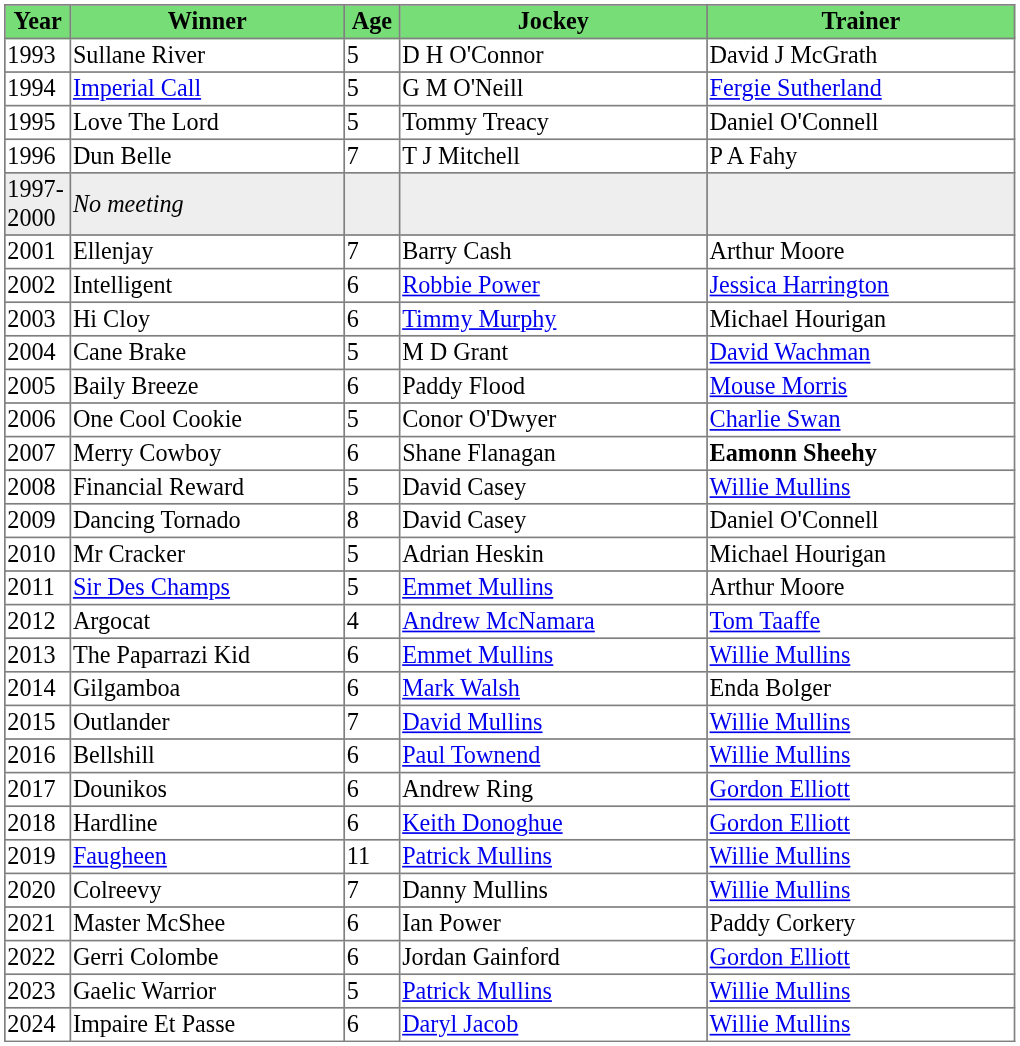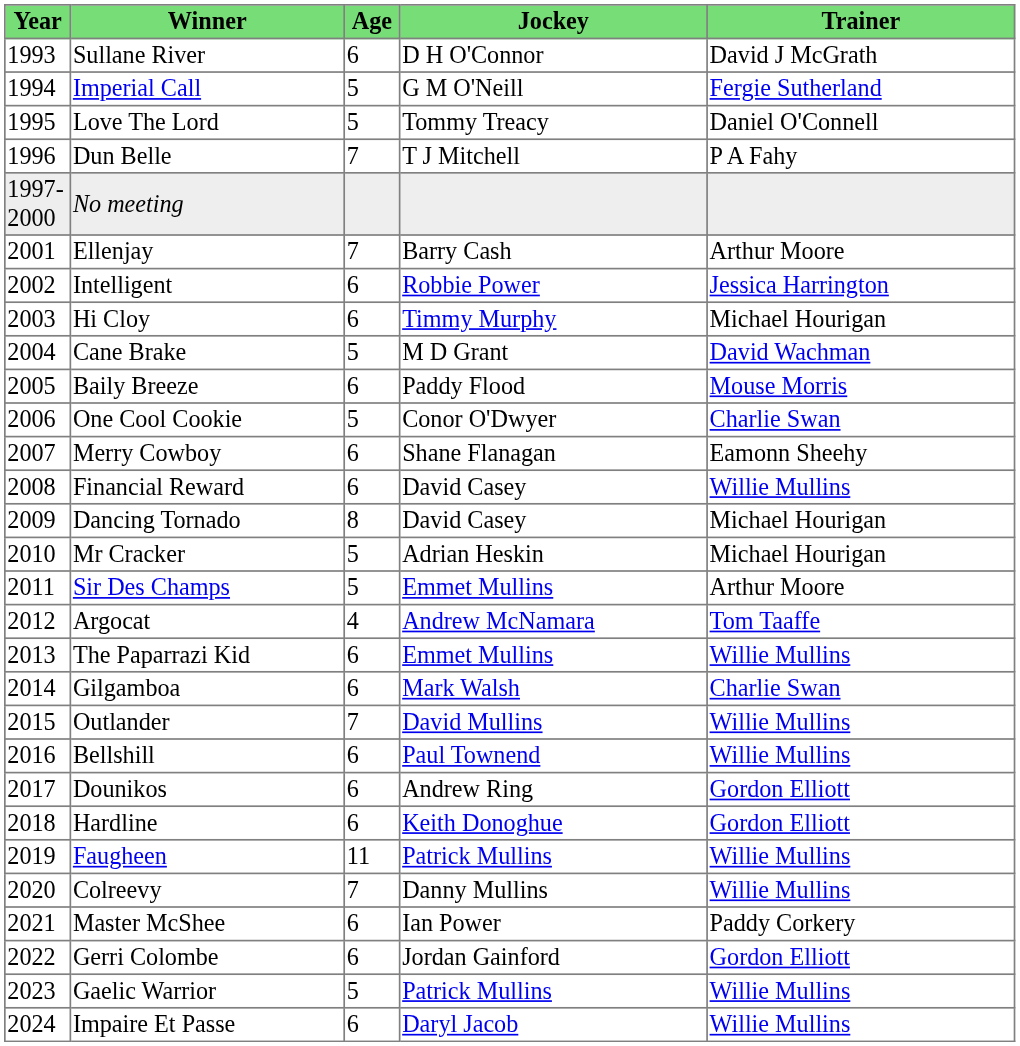 <table class = "sortable" | border="1" style="border-collapse: collapse; font-size:90%">
 <tr bgcolor="#77dd77" align="center">
 <td style="width:36px"><strong>Year</strong></td>
 <td style="width:160px"><strong>Winner</strong></td>
 <td style="width:30px"><strong>Age</strong></td>
 <td style="width:180px"><strong>Jockey</strong></td>
 <td style="width:180px"><strong>Trainer</strong></td>
 </tr>
 <tr>
 <td>1993</td>
 <td>Sullane River</td>
-<td>5</td>
+<td>6</td>
 <td>D H O'Connor</td>
 <td>David J McGrath</td>
 </tr>
 <tr>
 <td>1994</td>
 <td><a href='#'>Imperial Call</a></td>
 <td>5</td>
 <td>G M O'Neill</td>
 <td><a href='#'>Fergie Sutherland</a></td>
 </tr>
 <tr>
 <td>1995</td>
 <td>Love The Lord</td>
 <td>5</td>
 <td>Tommy Treacy</td>
 <td>Daniel O'Connell</td>
 </tr>
 <tr>
 <td>1996</td>
 <td>Dun Belle</td>
 <td>7</td>
 <td>T J Mitchell</td>
 <td>P A Fahy</td>
 </tr>
 <tr bgcolor="#eeeeee">
 <td>1997-<br>2000</td>
 <td><em>No meeting</em></td>
 <td></td>
 <td></td>
 <td></td>
 </tr>
 <tr>
 <td>2001</td>
 <td>Ellenjay</td>
 <td>7</td>
 <td>Barry Cash</td>
 <td>Arthur Moore</td>
 </tr>
 <tr>
 <td>2002</td>
 <td>Intelligent</td>
 <td>6</td>
 <td><a href='#'>Robbie Power</a></td>
 <td><a href='#'>Jessica Harrington</a></td>
 </tr>
 <tr>
 <td>2003</td>
 <td>Hi Cloy</td>
 <td>6</td>
 <td><a href='#'>Timmy Murphy</a></td>
 <td>Michael Hourigan</td>
 </tr>
 <tr>
 <td>2004</td>
 <td>Cane Brake</td>
 <td>5</td>
 <td>M D Grant</td>
 <td><a href='#'>David Wachman</a></td>
 </tr>
 <tr>
 <td>2005</td>
 <td>Baily Breeze</td>
 <td>6</td>
 <td>Paddy Flood</td>
 <td><a href='#'>Mouse Morris</a></td>
 </tr>
 <tr>
 <td>2006</td>
 <td>One Cool Cookie</td>
 <td>5</td>
 <td>Conor O'Dwyer</td>
 <td><a href='#'>Charlie Swan</a></td>
 </tr>
 <tr>
 <td>2007</td>
 <td>Merry Cowboy</td>
 <td>6</td>
 <td>Shane Flanagan</td>
-<td><strong>Eamonn Sheehy</strong></td>
+<td>Eamonn Sheehy</td>
 </tr>
 <tr>
 <td>2008</td>
 <td>Financial Reward</td>
-<td>5</td>
+<td>6</td>
 <td>David Casey</td>
 <td><a href='#'>Willie Mullins</a></td>
 </tr>
 <tr>
 <td>2009</td>
 <td>Dancing Tornado</td>
 <td>8</td>
 <td>David Casey</td>
-<td>Daniel O'Connell</td>
+<td>Michael Hourigan</td>
 </tr>
 <tr>
 <td>2010</td>
 <td>Mr Cracker</td>
 <td>5</td>
 <td>Adrian Heskin</td>
 <td>Michael Hourigan</td>
 </tr>
 <tr>
 <td>2011</td>
 <td><a href='#'>Sir Des Champs</a></td>
 <td>5</td>
 <td><a href='#'>Emmet Mullins</a></td>
 <td>Arthur Moore</td>
 </tr>
 <tr>
 <td>2012</td>
 <td>Argocat</td>
 <td>4</td>
 <td><a href='#'>Andrew McNamara</a></td>
 <td><a href='#'>Tom Taaffe</a></td>
 </tr>
 <tr>
 <td>2013</td>
 <td>The Paparrazi Kid</td>
 <td>6</td>
 <td><a href='#'>Emmet Mullins</a></td>
 <td><a href='#'>Willie Mullins</a></td>
 </tr>
 <tr>
 <td>2014</td>
 <td>Gilgamboa</td>
 <td>6</td>
 <td><a href='#'>Mark Walsh</a></td>
-<td>Enda Bolger</td>
+<td><a href='#'>Charlie Swan</a></td>
 </tr>
 <tr>
 <td>2015</td>
 <td>Outlander</td>
 <td>7</td>
 <td><a href='#'>David Mullins</a></td>
 <td><a href='#'>Willie Mullins</a></td>
 </tr>
 <tr>
 <td>2016</td>
 <td>Bellshill</td>
 <td>6</td>
 <td><a href='#'>Paul Townend</a></td>
 <td><a href='#'>Willie Mullins</a></td>
 </tr>
 <tr>
 <td>2017</td>
 <td>Dounikos</td>
 <td>6</td>
 <td>Andrew Ring</td>
 <td><a href='#'>Gordon Elliott</a></td>
 </tr>
 <tr>
 <td>2018</td>
 <td>Hardline</td>
 <td>6</td>
 <td><a href='#'>Keith Donoghue</a></td>
 <td><a href='#'>Gordon Elliott</a></td>
 </tr>
 <tr>
 <td>2019</td>
 <td><a href='#'>Faugheen</a></td>
 <td>11</td>
 <td><a href='#'>Patrick Mullins</a></td>
 <td><a href='#'>Willie Mullins</a></td>
 </tr>
 <tr>
 <td>2020</td>
 <td>Colreevy</td>
 <td>7</td>
 <td>Danny Mullins</td>
 <td><a href='#'>Willie Mullins</a></td>
 </tr>
 <tr>
 <td>2021</td>
 <td>Master McShee</td>
 <td>6</td>
 <td>Ian Power</td>
 <td>Paddy Corkery</td>
 </tr>
 <tr>
 <td>2022</td>
 <td>Gerri Colombe</td>
 <td>6</td>
 <td>Jordan Gainford</td>
 <td><a href='#'>Gordon Elliott</a></td>
 </tr>
 <tr>
 <td>2023</td>
 <td>Gaelic Warrior</td>
 <td>5</td>
 <td><a href='#'>Patrick Mullins</a></td>
 <td><a href='#'>Willie Mullins</a></td>
 </tr>
 <tr>
 <td>2024</td>
 <td>Impaire Et Passe</td>
 <td>6</td>
 <td><a href='#'>Daryl Jacob</a></td>
 <td><a href='#'>Willie Mullins</a></td>
 </tr>
 </table>
